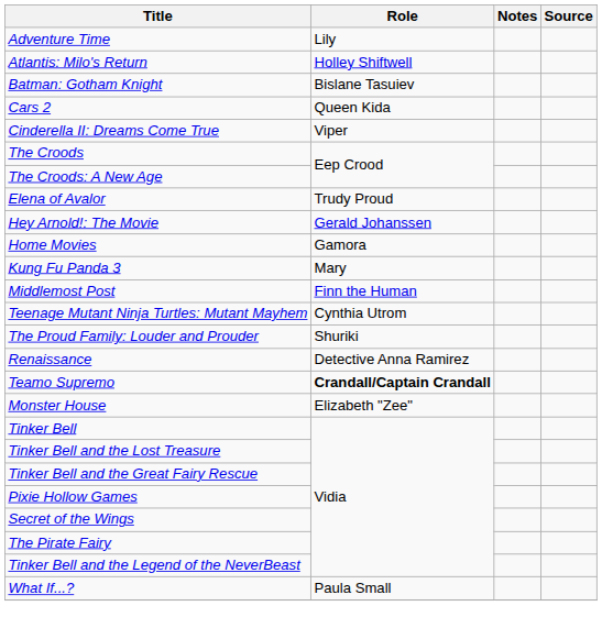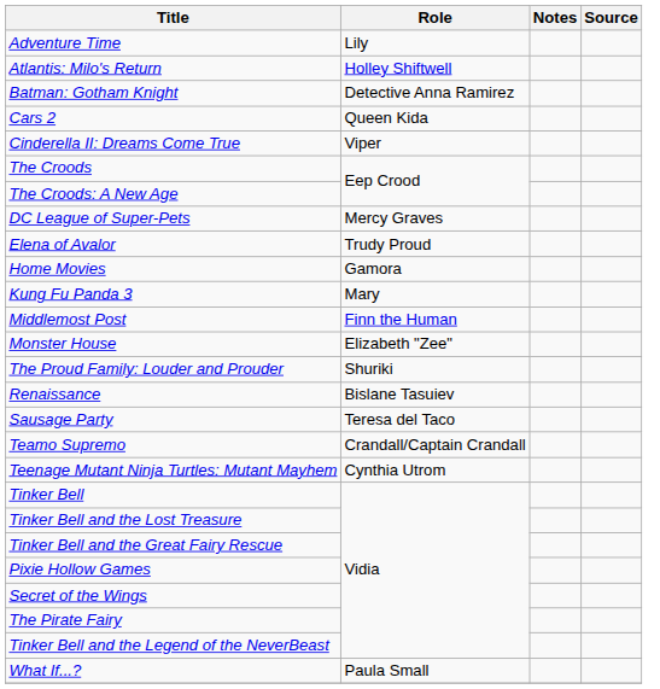 <table class="wikitable sortable plainrowheaders">
 <tr>
 <th>Title</th>
 <th>Role</th>
 <th class="unsortable">Notes</th>
 <th class="unsortable">Source</th>
 </tr>
 <tr>
 <td><em><a href='#'>Adventure Time</a></em></td>
 <td>Lily</td>
 <td></td>
 <td></td>
 </tr>
 <tr>
 <td><em><a href='#'>Atlantis: Milo's Return</a></em></td>
 <td><a href='#'>Holley Shiftwell</a></td>
 <td></td>
 <td></td>
 </tr>
 <tr>
 <td><em><a href='#'>Batman: Gotham Knight</a></em></td>
-<td>Bislane Tasuiev</td>
+<td>Detective Anna Ramirez</td>
 <td></td>
 <td></td>
 </tr>
 <tr>
 <td><em><a href='#'>Cars 2</a></em></td>
 <td>Queen Kida</td>
 <td></td>
 <td></td>
 </tr>
 <tr>
 <td><em><a href='#'>Cinderella II: Dreams Come True</a></em></td>
 <td>Viper</td>
 <td></td>
 <td></td>
 </tr>
 <tr>
 <td><em><a href='#'>The Croods</a></em></td>
 <td rowspan="2">Eep Crood</td>
 <td></td>
 <td></td>
 </tr>
 <tr>
 <td><em><a href='#'>The Croods: A New Age</a></em></td>
 <td></td>
 <td></td>
 </tr>
 <tr>
-<td><em><a href='#'>Elena of Avalor</a></em></td>
-<td>Trudy Proud</td>
+<td><em><a href='#'>DC League of Super-Pets</a></em></td>
+<td>Mercy Graves</td>
 <td></td>
 <td></td>
 </tr>
 <tr>
-<td><em><a href='#'>Hey Arnold!: The Movie</a></em></td>
-<td><a href='#'>Gerald Johanssen</a></td>
+<td><em><a href='#'>Elena of Avalor</a></em></td>
+<td>Trudy Proud</td>
 <td></td>
 <td></td>
 </tr>
 <tr>
 <td><em><a href='#'>Home Movies</a></em></td>
 <td>Gamora</td>
 <td></td>
 <td></td>
 </tr>
 <tr>
 <td><em><a href='#'>Kung Fu Panda 3</a></em></td>
 <td>Mary</td>
 <td></td>
 <td></td>
 </tr>
 <tr>
 <td><em><a href='#'>Middlemost Post</a></em></td>
 <td><a href='#'>Finn the Human</a></td>
 <td></td>
 <td></td>
 </tr>
 <tr>
-<td><em><a href='#'>Teenage Mutant Ninja Turtles: Mutant Mayhem</a></em></td>
-<td>Cynthia Utrom</td>
+<td><em><a href='#'>Monster House</a></em></td>
+<td>Elizabeth "Zee"</td>
 <td></td>
 <td></td>
 </tr>
 <tr>
 <td><em><a href='#'>The Proud Family: Louder and Prouder</a></em></td>
 <td>Shuriki</td>
 <td></td>
 <td></td>
 </tr>
 <tr>
 <td><em><a href='#'>Renaissance</a></em></td>
-<td>Detective Anna Ramirez</td>
+<td>Bislane Tasuiev</td>
+<td></td>
+<td></td>
+</tr>
+<tr>
+<td><em><a href='#'>Sausage Party</a></em></td>
+<td>Teresa del Taco</td>
 <td></td>
 <td></td>
 </tr>
 <tr>
 <td><em><a href='#'>Teamo Supremo</a></em></td>
-<td><strong>Crandall/Captain Crandall</strong></td>
+<td>Crandall/Captain Crandall</td>
 <td></td>
 <td></td>
 </tr>
 <tr>
-<td><em><a href='#'>Monster House</a></em></td>
-<td>Elizabeth "Zee"</td>
+<td><em><a href='#'>Teenage Mutant Ninja Turtles: Mutant Mayhem</a></em></td>
+<td>Cynthia Utrom</td>
 <td></td>
 <td></td>
 </tr>
 <tr>
 <td><em><a href='#'>Tinker Bell</a></em></td>
 <td rowspan="7">Vidia</td>
 <td></td>
 <td></td>
 </tr>
 <tr>
 <td><em><a href='#'>Tinker Bell and the Lost Treasure</a></em></td>
 <td></td>
 <td></td>
 </tr>
 <tr>
 <td><em><a href='#'>Tinker Bell and the Great Fairy Rescue</a></em></td>
 <td></td>
 <td></td>
 </tr>
 <tr>
 <td><em><a href='#'>Pixie Hollow Games</a></em></td>
 <td></td>
 <td></td>
 </tr>
 <tr>
 <td><em><a href='#'>Secret of the Wings</a></em></td>
 <td></td>
 <td></td>
 </tr>
 <tr>
 <td><em><a href='#'>The Pirate Fairy</a></em></td>
 <td></td>
 <td></td>
 </tr>
 <tr>
 <td><em><a href='#'>Tinker Bell and the Legend of the NeverBeast</a></em></td>
 <td></td>
 <td></td>
 </tr>
 <tr>
 <td><em><a href='#'>What If...?</a></em></td>
 <td>Paula Small</td>
 <td></td>
 <td></td>
 </tr>
 <tr>
 </tr>
 </table>
